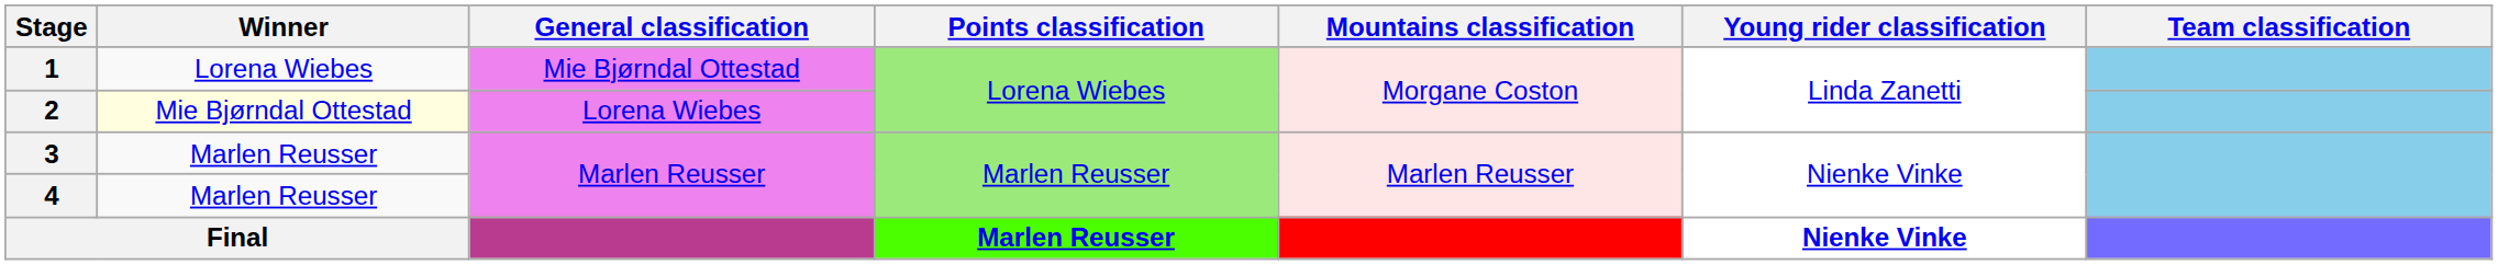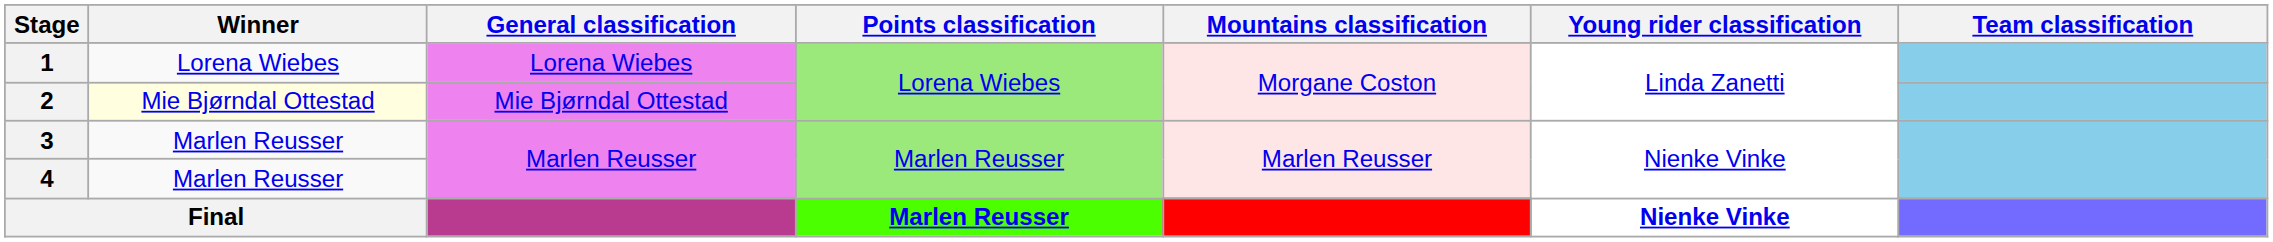 <table class="wikitable" style="text-align: center; font-size:smaller;">
 <tr>
 <th scope="col" style="width:1%;">Stage</th>
 <th scope="col" style="width:11.5%;">Winner</th>
 <th scope="col" style="width:12.5%;"><a href='#'>General classification</a><br></th>
 <th scope="col" style="width:12.5%;"><a href='#'>Points classification</a><br></th>
 <th scope="col" style="width:12.5%;"><a href='#'>Mountains classification</a><br></th>
 <th scope="col" style="width:12.5%;"><a href='#'>Young rider classification</a><br></th>
 <th scope="col" style="width:12.5%;"><a href='#'>Team classification</a></th>
 </tr>
 <tr>
 <th>1</th>
 <td><a href='#'>Lorena Wiebes</a></td>
-<td style="background:violet"><a href='#'>Mie Bjørndal Ottestad</a></td>
+<td style="background:violet"><a href='#'>Lorena Wiebes</a></td>
 <td style="background:#9CE97B;" rowspan="2"><a href='#'>Lorena Wiebes</a></td>
 <td style="background:#FFE6E6;" rowspan="2"><a href='#'>Morgane Coston</a></td>
 <td style="background:white;" rowspan="2"><a href='#'>Linda Zanetti</a></td>
 <td style="background:skyblue;"></td>
 </tr>
 <tr>
 <th>2</th>
 <td style="background: lightyellow;"><a href='#'>Mie Bjørndal Ottestad</a></td>
-<td style="background:violet"><a href='#'>Lorena Wiebes</a></td>
+<td style="background:violet"><a href='#'>Mie Bjørndal Ottestad</a></td>
 <td style="background:skyblue;"></td>
 </tr>
 <tr>
 <th>3</th>
 <td><a href='#'>Marlen Reusser</a></td>
 <td style="background:violet" rowspan="2"><a href='#'>Marlen Reusser</a></td>
 <td style="background:#9CE97B;" rowspan="2"><a href='#'>Marlen Reusser</a></td>
 <td style="background:#FFE6E6;" rowspan="2"><a href='#'>Marlen Reusser</a></td>
 <td style="background:white;" rowspan="2"><a href='#'>Nienke Vinke</a></td>
 <td style="background:skyblue;" rowspan="2"></td>
 </tr>
 <tr>
 <th>4</th>
 <td><a href='#'>Marlen Reusser</a></td>
 </tr>
 <tr>
 <th colspan="2">Final</th>
 <th style="background:#B93B8F;"></th>
 <th style="background:#4CFF00;"><a href='#'>Marlen Reusser</a></th>
 <th style="background:red;"></th>
 <th style="background:white;"><a href='#'>Nienke Vinke</a></th>
 <th style="background:#736aff;"></th>
 </tr>
 </table>
